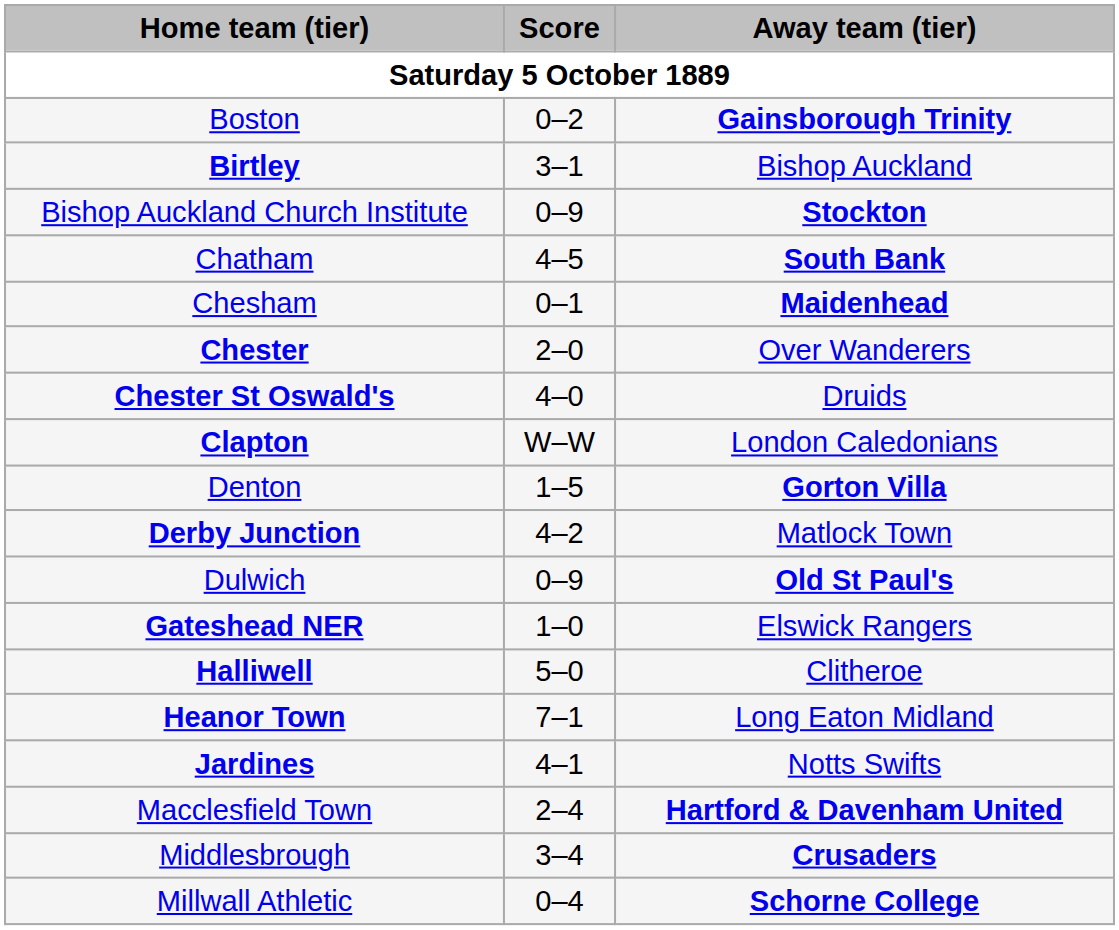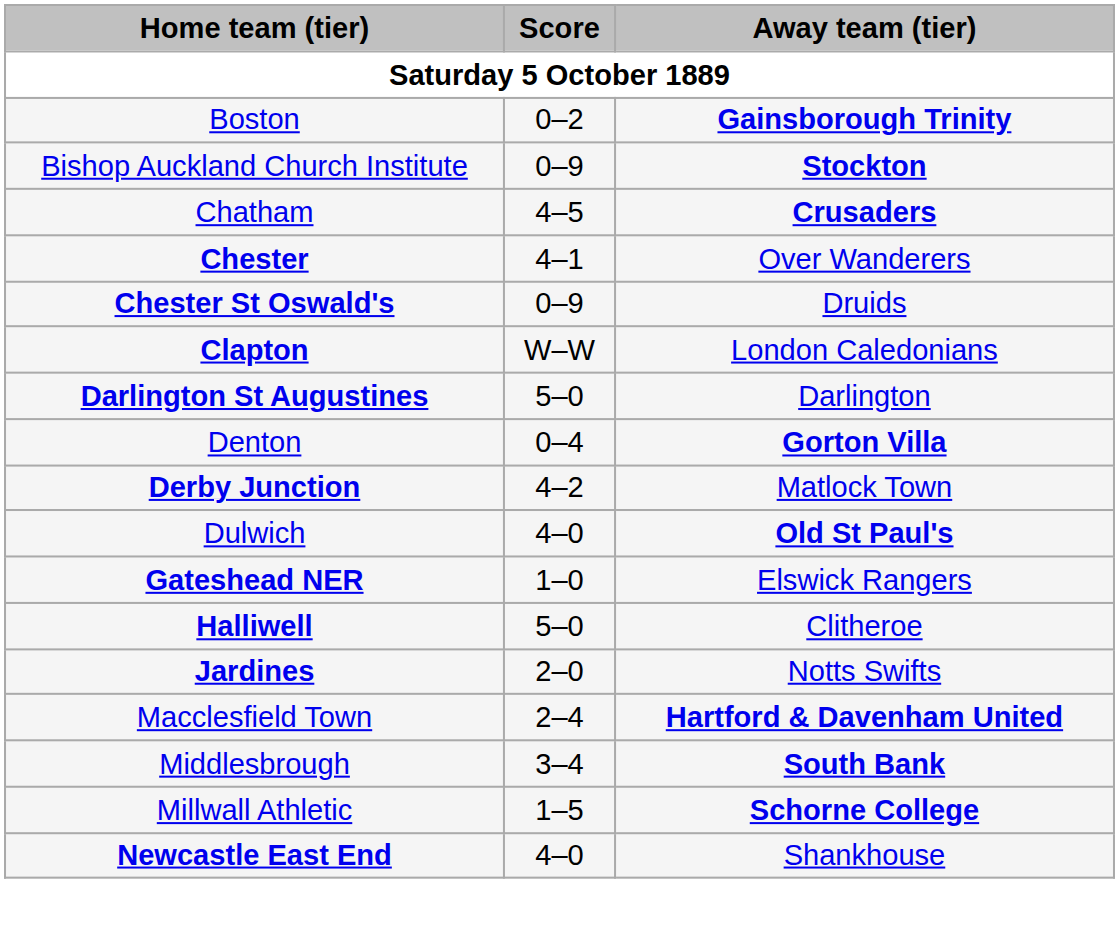 <table class="wikitable" style="width: 550px; background:WhiteSmoke; text-align:center; font-size:90%">
 <tr>
 <td scope="col" style="width: 45.00%; background:silver;"><strong>Home team (tier)</strong></td>
 <td scope="col" style="width: 10.00%; background:silver;"><strong>Score</strong></td>
 <td scope="col" style="width: 45.00%; background:silver;"><strong>Away team (tier)</strong></td>
 </tr>
 <tr>
 <td colspan="3" style= background:White><strong>Saturday 5 October 1889</strong></td>
 </tr>
 <tr>
 <td><a href='#'>Boston</a></td>
 <td>0–2</td>
 <td><strong><a href='#'>Gainsborough Trinity</a></strong></td>
 </tr>
 <tr>
-<td><strong><a href='#'>Birtley</a></strong></td>
-<td>3–1</td>
-<td><a href='#'>Bishop Auckland</a></td>
-</tr>
-<tr>
 <td><a href='#'>Bishop Auckland Church Institute</a></td>
 <td>0–9</td>
 <td><strong><a href='#'>Stockton</a></strong></td>
 </tr>
 <tr>
 <td><a href='#'>Chatham</a></td>
 <td>4–5</td>
-<td><strong><a href='#'>South Bank</a></strong></td>
-</tr>
-<tr>
-<td><a href='#'>Chesham</a></td>
-<td>0–1</td>
-<td><strong><a href='#'>Maidenhead</a></strong></td>
+<td><strong><a href='#'>Crusaders</a></strong></td>
 </tr>
 <tr>
 <td><strong><a href='#'>Chester</a></strong></td>
-<td>2–0</td>
+<td>4–1</td>
 <td><a href='#'>Over Wanderers</a></td>
 </tr>
 <tr>
 <td><strong><a href='#'>Chester St Oswald's</a></strong></td>
-<td>4–0</td>
+<td>0–9</td>
 <td><a href='#'>Druids</a></td>
 </tr>
 <tr>
 <td><strong><a href='#'>Clapton</a></strong></td>
 <td>W–W</td>
 <td><a href='#'>London Caledonians</a></td>
 </tr>
 <tr>
+<td><strong><a href='#'>Darlington St Augustines</a></strong></td>
+<td>5–0</td>
+<td><a href='#'>Darlington</a></td>
+</tr>
+<tr>
 <td><a href='#'>Denton</a></td>
-<td>1–5</td>
+<td>0–4</td>
 <td><strong><a href='#'>Gorton Villa</a></strong></td>
 </tr>
 <tr>
 <td><strong><a href='#'>Derby Junction</a></strong></td>
 <td>4–2</td>
 <td><a href='#'>Matlock Town</a></td>
 </tr>
 <tr>
 <td><a href='#'>Dulwich</a></td>
-<td>0–9</td>
+<td>4–0</td>
 <td><strong><a href='#'>Old St Paul's</a></strong></td>
 </tr>
 <tr>
 <td><strong><a href='#'>Gateshead NER</a></strong></td>
 <td>1–0</td>
 <td><a href='#'>Elswick Rangers</a></td>
 </tr>
 <tr>
 <td><strong><a href='#'>Halliwell</a></strong></td>
 <td>5–0</td>
 <td><a href='#'>Clitheroe</a></td>
 </tr>
 <tr>
-<td><strong><a href='#'>Heanor Town</a></strong></td>
-<td>7–1</td>
-<td><a href='#'>Long Eaton Midland</a></td>
-</tr>
-<tr>
 <td><strong><a href='#'>Jardines</a></strong></td>
-<td>4–1</td>
+<td>2–0</td>
 <td><a href='#'>Notts Swifts</a></td>
 </tr>
 <tr>
 <td><a href='#'>Macclesfield Town</a></td>
 <td>2–4</td>
 <td><strong><a href='#'>Hartford & Davenham United</a></strong></td>
 </tr>
 <tr>
 <td><a href='#'>Middlesbrough</a></td>
 <td>3–4</td>
-<td><strong><a href='#'>Crusaders</a></strong></td>
+<td><strong><a href='#'>South Bank</a></strong></td>
 </tr>
 <tr>
 <td><a href='#'>Millwall Athletic</a></td>
-<td>0–4</td>
+<td>1–5</td>
 <td><strong><a href='#'>Schorne College</a></strong></td>
 </tr>
+<tr>
+<td><strong><a href='#'>Newcastle East End</a></strong></td>
+<td>4–0</td>
+<td><a href='#'>Shankhouse</a></td>
+</tr>
 </table>
